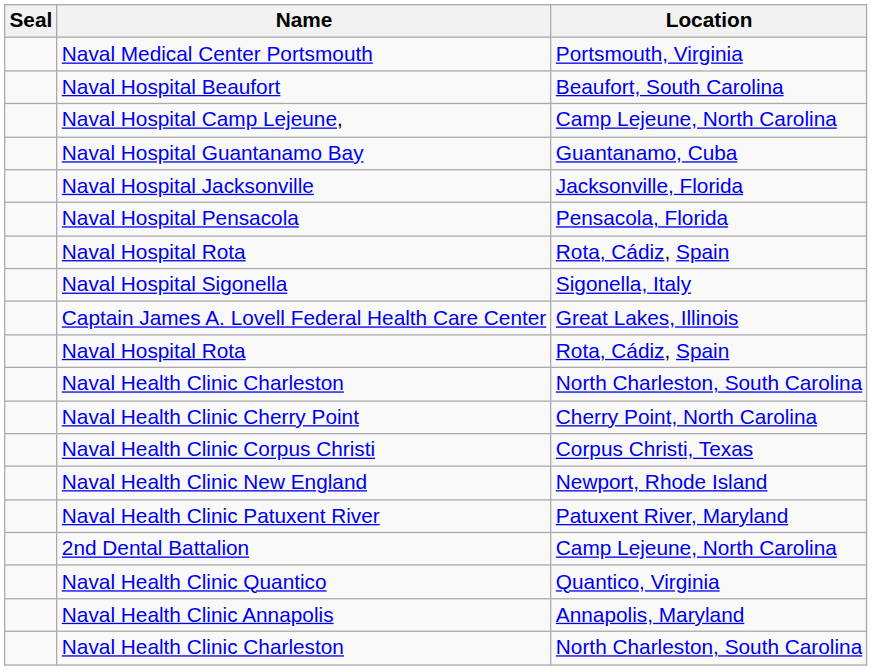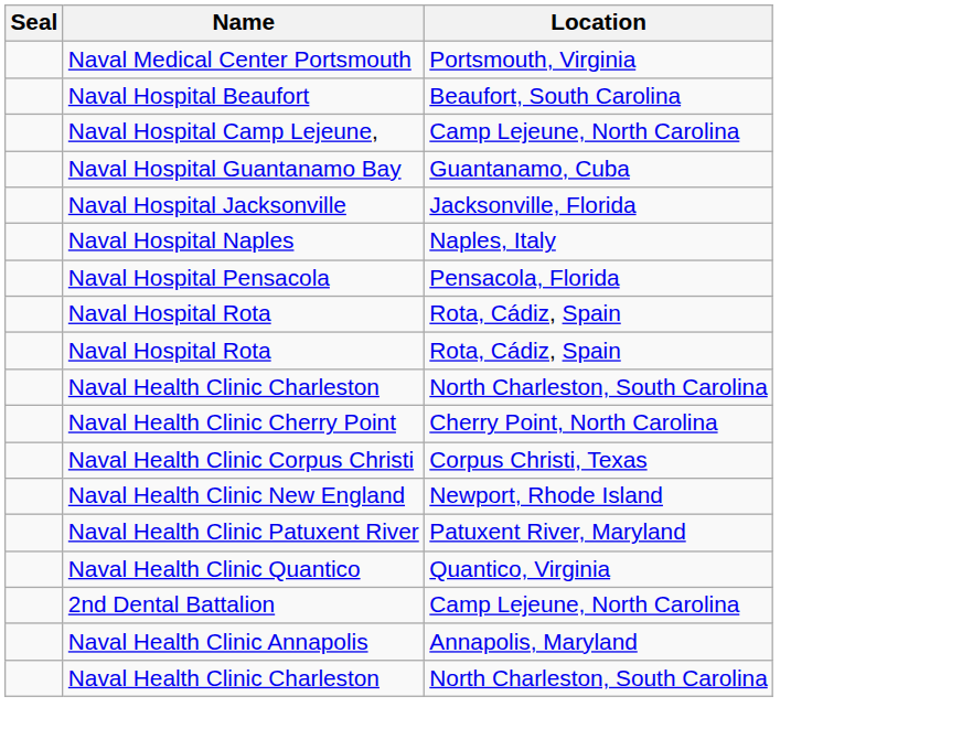 <table class="wikitable mw-collapsible sortable autocollapse">
 <tr>
 <th scope="col" class="unsortable">Seal</th>
 <th scope="col">Name</th>
 <th scope="col">Location</th>
 </tr>
 <tr>
 <td></td>
 <td><a href='#'>Naval Medical Center Portsmouth</a></td>
 <td><a href='#'>Portsmouth, Virginia</a></td>
 </tr>
 <tr>
 <td></td>
 <td><a href='#'>Naval Hospital Beaufort</a></td>
 <td><a href='#'>Beaufort, South Carolina</a></td>
 </tr>
 <tr>
 <td></td>
 <td><a href='#'>Naval Hospital Camp Lejeune</a>,</td>
 <td><a href='#'>Camp Lejeune, North Carolina</a></td>
 </tr>
 <tr>
 <td></td>
 <td><a href='#'>Naval Hospital Guantanamo Bay</a></td>
 <td><a href='#'>Guantanamo, Cuba</a></td>
 </tr>
 <tr>
 <td></td>
 <td><a href='#'>Naval Hospital Jacksonville</a></td>
 <td><a href='#'>Jacksonville, Florida</a></td>
 </tr>
 <tr>
 <td></td>
+<td><a href='#'>Naval Hospital Naples</a></td>
+<td><a href='#'>Naples, Italy</a></td>
+</tr>
+<tr>
+<td></td>
 <td><a href='#'>Naval Hospital Pensacola</a></td>
 <td><a href='#'>Pensacola, Florida</a></td>
 </tr>
 <tr>
 <td></td>
 <td><a href='#'>Naval Hospital Rota</a></td>
 <td><a href='#'>Rota, Cádiz</a>, <a href='#'>Spain</a></td>
-</tr>
-<tr>
-<td></td>
-<td><a href='#'>Naval Hospital Sigonella</a></td>
-<td><a href='#'>Sigonella, Italy</a></td>
-</tr>
-<tr>
-<td></td>
-<td><a href='#'>Captain James A. Lovell Federal Health Care Center</a></td>
-<td><a href='#'>Great Lakes, Illinois</a></td>
 </tr>
 <tr>
 <td></td>
 <td><a href='#'>Naval Hospital Rota</a></td>
 <td><a href='#'>Rota, Cádiz</a>, <a href='#'>Spain</a></td>
 </tr>
 <tr>
 <td></td>
 <td><a href='#'>Naval Health Clinic Charleston</a></td>
 <td><a href='#'>North Charleston, South Carolina</a></td>
 </tr>
 <tr>
 <td></td>
 <td><a href='#'>Naval Health Clinic Cherry Point</a></td>
 <td><a href='#'>Cherry Point, North Carolina</a></td>
 </tr>
 <tr>
 <td></td>
 <td><a href='#'>Naval Health Clinic Corpus Christi</a></td>
 <td><a href='#'>Corpus Christi, Texas</a></td>
 </tr>
 <tr>
 <td></td>
 <td><a href='#'>Naval Health Clinic New England</a></td>
 <td><a href='#'>Newport, Rhode Island</a></td>
 </tr>
 <tr>
 <td></td>
 <td><a href='#'>Naval Health Clinic Patuxent River</a></td>
 <td><a href='#'>Patuxent River, Maryland</a></td>
 </tr>
 <tr>
 <td></td>
-<td><a href='#'>2nd Dental Battalion</a></td>
-<td><a href='#'>Camp Lejeune, North Carolina</a></td>
+<td><a href='#'>Naval Health Clinic Quantico</a></td>
+<td><a href='#'>Quantico, Virginia</a></td>
 </tr>
 <tr>
 <td></td>
-<td><a href='#'>Naval Health Clinic Quantico</a></td>
-<td><a href='#'>Quantico, Virginia</a></td>
+<td><a href='#'>2nd Dental Battalion</a></td>
+<td><a href='#'>Camp Lejeune, North Carolina</a></td>
 </tr>
 <tr>
 <td></td>
 <td><a href='#'>Naval Health Clinic Annapolis</a></td>
 <td><a href='#'>Annapolis, Maryland</a></td>
 </tr>
 <tr>
 <td></td>
 <td><a href='#'>Naval Health Clinic Charleston</a></td>
 <td><a href='#'>North Charleston, South Carolina</a></td>
 </tr>
 </table>
